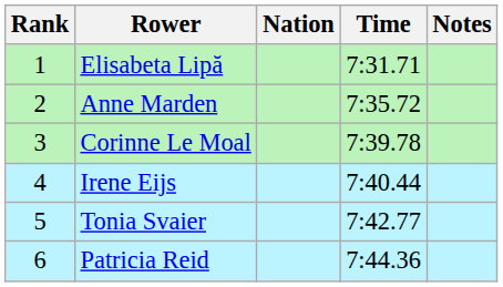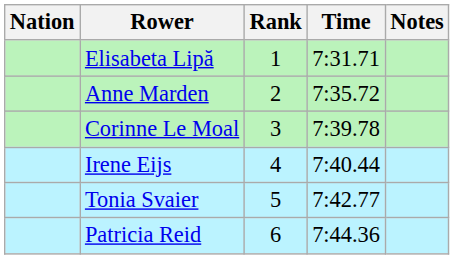 <table class="wikitable sortable" style="text-align:center">
 <tr>
+<th>Nation</th>
+<th>Rower</th>
 <th>Rank</th>
-<th>Rower</th>
-<th>Nation</th>
 <th>Time</th>
 <th>Notes</th>
 </tr>
 <tr bgcolor=bbf3bb>
+<td align=left></td>
+<td align=left data-sort-value="Lipă, Elisabeta"><a href='#'>Elisabeta Lipă</a></td>
 <td>1</td>
-<td align=left data-sort-value="Lipă, Elisabeta"><a href='#'>Elisabeta Lipă</a></td>
-<td align=left></td>
 <td>7:31.71</td>
 <td></td>
 </tr>
 <tr bgcolor=bbf3bb>
+<td align=left></td>
+<td align=left data-sort-value="Marden, Anne"><a href='#'>Anne Marden</a></td>
 <td>2</td>
-<td align=left data-sort-value="Marden, Anne"><a href='#'>Anne Marden</a></td>
-<td align=left></td>
 <td>7:35.72</td>
 <td></td>
 </tr>
 <tr bgcolor=bbf3bb>
+<td align=left></td>
+<td align=left data-sort-value="Le Moal, Corinne"><a href='#'>Corinne Le Moal</a></td>
 <td>3</td>
-<td align=left data-sort-value="Le Moal, Corinne"><a href='#'>Corinne Le Moal</a></td>
-<td align=left></td>
 <td>7:39.78</td>
 <td></td>
 </tr>
 <tr bgcolor=bbf3ff>
+<td align=left></td>
+<td align=left data-sort-value="Eijs, Irene"><a href='#'>Irene Eijs</a></td>
 <td>4</td>
-<td align=left data-sort-value="Eijs, Irene"><a href='#'>Irene Eijs</a></td>
-<td align=left></td>
 <td>7:40.44</td>
 <td></td>
 </tr>
 <tr bgcolor=bbf3ff>
+<td align=left></td>
+<td align=left data-sort-value="Svaier, Tonia"><a href='#'>Tonia Svaier</a></td>
 <td>5</td>
-<td align=left data-sort-value="Svaier, Tonia"><a href='#'>Tonia Svaier</a></td>
-<td align=left></td>
 <td>7:42.77</td>
 <td></td>
 </tr>
 <tr bgcolor=bbf3ff>
+<td align=left></td>
+<td align=left data-sort-value="Reid, Patricia"><a href='#'>Patricia Reid</a></td>
 <td>6</td>
-<td align=left data-sort-value="Reid, Patricia"><a href='#'>Patricia Reid</a></td>
-<td align=left></td>
 <td>7:44.36</td>
 <td></td>
 </tr>
 </table>
